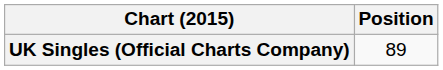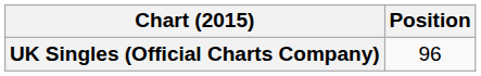 <table class="wikitable plainrowheaders" style="text-align:center">
 <tr>
 <th scope="col">Chart (2015)</th>
 <th scope="col">Position</th>
 </tr>
 <tr>
 <th scope="row">UK Singles (Official Charts Company)</th>
-<td>89</td>
+<td>96</td>
 </tr>
 </table>
